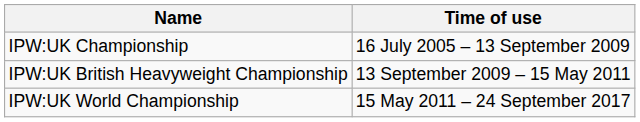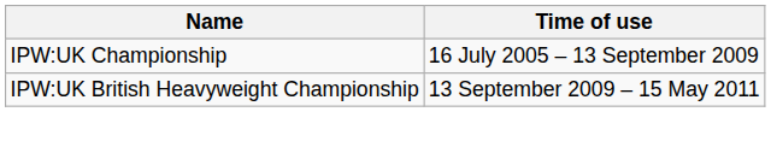 <table class="wikitable" border="1">
 <tr>
 <th>Name</th>
 <th>Time of use</th>
 </tr>
 <tr>
 <td>IPW:UK Championship</td>
 <td>16 July 2005 – 13 September 2009</td>
 </tr>
 <tr>
 <td>IPW:UK British Heavyweight Championship</td>
 <td>13 September 2009 – 15 May 2011</td>
 </tr>
-<tr>
-<td>IPW:UK World Championship</td>
-<td>15 May 2011 – 24 September 2017</td>
-</tr>
 </table>
